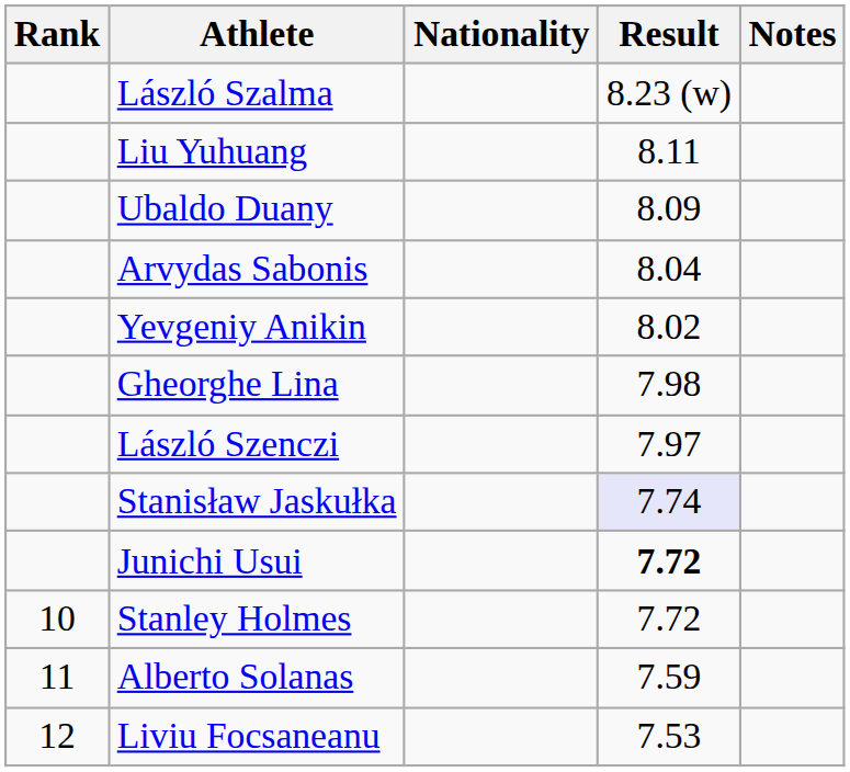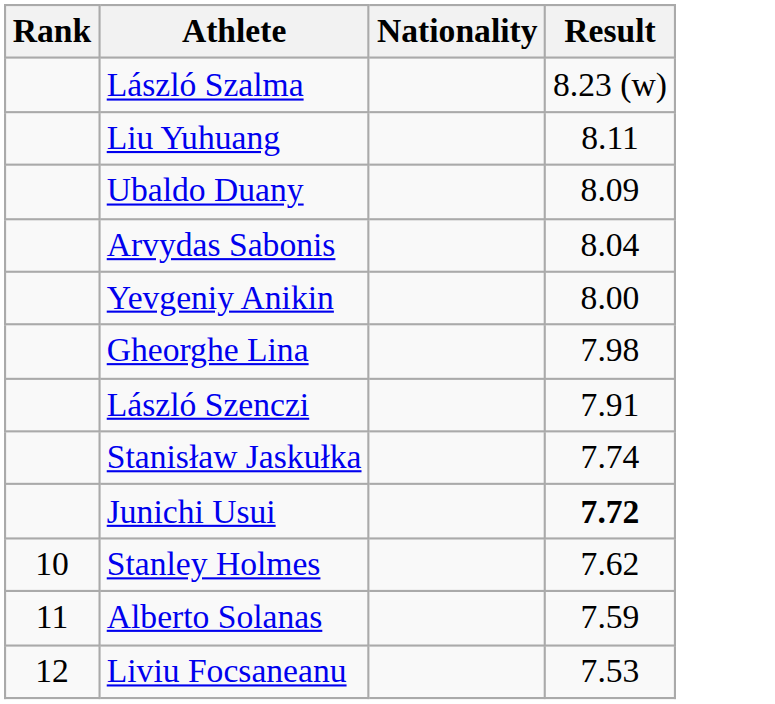 <table class="wikitable sortable" style="text-align:center">
 <tr>
 <th>Rank</th>
 <th>Athlete</th>
 <th>Nationality</th>
 <th>Result</th>
-<th>Notes</th>
 </tr>
 <tr>
 <td></td>
 <td align=left><a href='#'>László Szalma</a></td>
 <td align=left></td>
 <td>8.23   (w)</td>
-<td></td>
 </tr>
 <tr>
 <td></td>
 <td align=left><a href='#'>Liu Yuhuang</a></td>
 <td align=left></td>
 <td>8.11</td>
-<td></td>
 </tr>
 <tr>
 <td></td>
 <td align=left><a href='#'>Ubaldo Duany</a></td>
 <td align=left></td>
 <td>8.09</td>
-<td></td>
 </tr>
 <tr>
 <td></td>
 <td align=left><a href='#'>Arvydas Sabonis</a></td>
 <td align=left></td>
 <td>8.04</td>
-<td></td>
 </tr>
 <tr>
 <td></td>
 <td align=left><a href='#'>Yevgeniy Anikin</a></td>
 <td align=left></td>
-<td>8.02</td>
-<td></td>
+<td>8.00</td>
 </tr>
 <tr>
 <td></td>
 <td align=left><a href='#'>Gheorghe Lina</a></td>
 <td align=left></td>
 <td>7.98</td>
-<td></td>
 </tr>
 <tr>
 <td></td>
 <td align=left><a href='#'>László Szenczi</a></td>
 <td align=left></td>
-<td>7.97</td>
-<td></td>
+<td>7.91</td>
 </tr>
 <tr>
 <td></td>
 <td align=left><a href='#'>Stanisław Jaskułka</a></td>
 <td align=left></td>
-<td style="background: lavender;">7.74</td>
-<td></td>
+<td>7.74</td>
 </tr>
 <tr>
 <td></td>
 <td align=left><a href='#'>Junichi Usui</a></td>
 <td align=left></td>
 <td><strong>7.72</strong></td>
-<td></td>
 </tr>
 <tr>
 <td>10</td>
 <td align=left><a href='#'>Stanley Holmes</a></td>
 <td align=left></td>
-<td>7.72</td>
-<td></td>
+<td>7.62</td>
 </tr>
 <tr>
 <td>11</td>
 <td align=left><a href='#'>Alberto Solanas</a></td>
 <td align=left></td>
 <td>7.59</td>
-<td></td>
 </tr>
 <tr>
 <td>12</td>
 <td align=left><a href='#'>Liviu Focsaneanu</a></td>
 <td align=left></td>
 <td>7.53</td>
-<td></td>
 </tr>
 </table>
